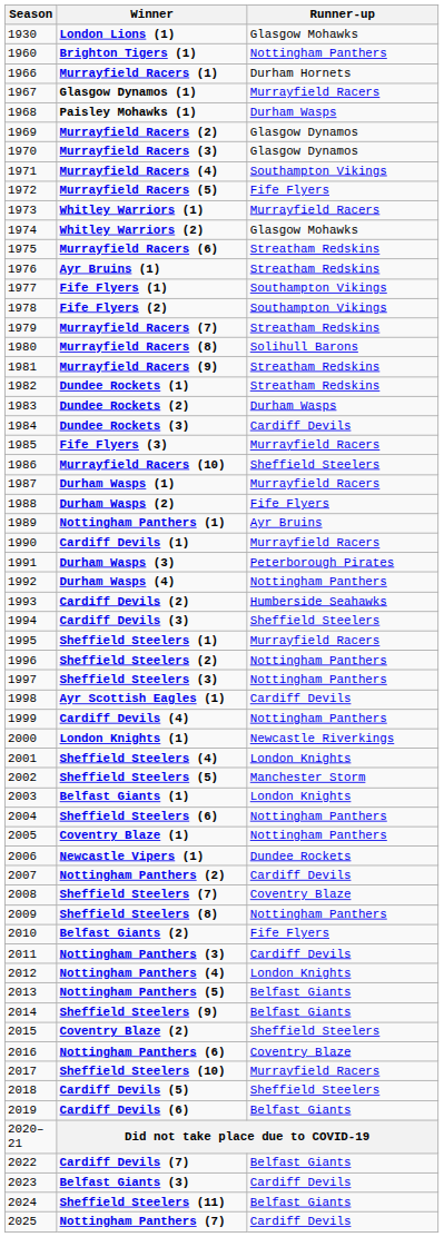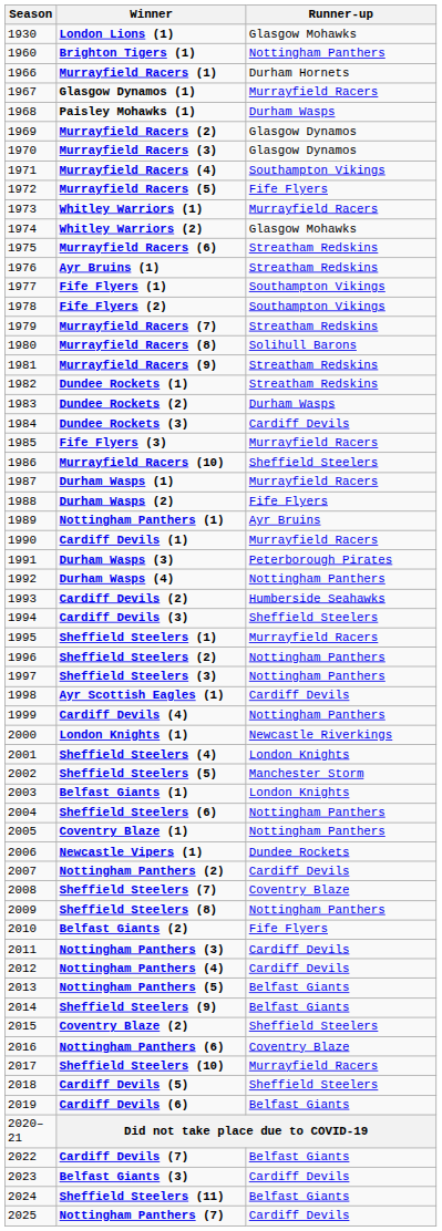 <table class="wikitable sortable">
 <tr>
 <th width=50>Season</th>
 <th width=200>Winner</th>
 <th width=200>Runner-up</th>
 </tr>
 <tr>
 <td>1930</td>
 <td><strong><a href='#'>London Lions</a> (1)</strong></td>
 <td>Glasgow Mohawks</td>
 </tr>
 <tr>
 <td>1960</td>
 <td><strong><a href='#'>Brighton Tigers</a> (1)</strong></td>
 <td><a href='#'>Nottingham Panthers</a></td>
 </tr>
 <tr>
 <td>1966</td>
 <td><strong><a href='#'>Murrayfield Racers</a> (1)</strong></td>
 <td>Durham Hornets</td>
 </tr>
 <tr>
 <td>1967</td>
 <td><strong>Glasgow Dynamos (1)</strong></td>
 <td><a href='#'>Murrayfield Racers</a></td>
 </tr>
 <tr>
 <td>1968</td>
 <td><strong>Paisley Mohawks (1)</strong></td>
 <td><a href='#'>Durham Wasps</a></td>
 </tr>
 <tr>
 <td>1969</td>
 <td><strong><a href='#'>Murrayfield Racers</a> (2)</strong></td>
 <td>Glasgow Dynamos</td>
 </tr>
 <tr>
 <td>1970</td>
 <td><strong><a href='#'>Murrayfield Racers</a> (3)</strong></td>
 <td>Glasgow Dynamos</td>
 </tr>
 <tr>
 <td>1971</td>
 <td><strong><a href='#'>Murrayfield Racers</a> (4)</strong></td>
 <td><a href='#'>Southampton Vikings</a></td>
 </tr>
 <tr>
 <td>1972</td>
 <td><strong><a href='#'>Murrayfield Racers</a> (5)</strong></td>
 <td><a href='#'>Fife Flyers</a></td>
 </tr>
 <tr>
 <td>1973</td>
 <td><strong><a href='#'>Whitley Warriors</a> (1)</strong></td>
 <td><a href='#'>Murrayfield Racers</a></td>
 </tr>
 <tr>
 <td>1974</td>
 <td><strong><a href='#'>Whitley Warriors</a> (2)</strong></td>
 <td>Glasgow Mohawks</td>
 </tr>
 <tr>
 <td>1975</td>
 <td><strong><a href='#'>Murrayfield Racers</a> (6)</strong></td>
 <td><a href='#'>Streatham Redskins</a></td>
 </tr>
 <tr>
 <td>1976</td>
 <td><strong><a href='#'>Ayr Bruins</a> (1)</strong></td>
 <td><a href='#'>Streatham Redskins</a></td>
 </tr>
 <tr>
 <td>1977</td>
 <td><strong><a href='#'>Fife Flyers</a> (1)</strong></td>
 <td><a href='#'>Southampton Vikings</a></td>
 </tr>
 <tr>
 <td>1978</td>
 <td><strong><a href='#'>Fife Flyers</a> (2)</strong></td>
 <td><a href='#'>Southampton Vikings</a></td>
 </tr>
 <tr>
 <td>1979</td>
 <td><strong><a href='#'>Murrayfield Racers</a> (7)</strong></td>
 <td><a href='#'>Streatham Redskins</a></td>
 </tr>
 <tr>
 <td>1980</td>
 <td><strong><a href='#'>Murrayfield Racers</a> (8)</strong></td>
 <td><a href='#'>Solihull Barons</a></td>
 </tr>
 <tr>
 <td>1981</td>
 <td><strong><a href='#'>Murrayfield Racers</a> (9)</strong></td>
 <td><a href='#'>Streatham Redskins</a></td>
 </tr>
 <tr>
 <td>1982</td>
 <td><strong><a href='#'>Dundee Rockets</a> (1)</strong></td>
 <td><a href='#'>Streatham Redskins</a></td>
 </tr>
 <tr>
 <td>1983</td>
 <td><strong><a href='#'>Dundee Rockets</a> (2)</strong></td>
 <td><a href='#'>Durham Wasps</a></td>
 </tr>
 <tr>
 <td>1984</td>
 <td><strong><a href='#'>Dundee Rockets</a> (3)</strong></td>
 <td><a href='#'>Cardiff Devils</a></td>
 </tr>
 <tr>
 <td>1985</td>
 <td><strong><a href='#'>Fife Flyers</a> (3)</strong></td>
 <td><a href='#'>Murrayfield Racers</a></td>
 </tr>
 <tr>
 <td>1986</td>
 <td><strong><a href='#'>Murrayfield Racers</a> (10)</strong></td>
 <td><a href='#'>Sheffield Steelers</a></td>
 </tr>
 <tr>
 <td>1987</td>
 <td><strong><a href='#'>Durham Wasps</a> (1)</strong></td>
 <td><a href='#'>Murrayfield Racers</a></td>
 </tr>
 <tr>
 <td>1988</td>
 <td><strong><a href='#'>Durham Wasps</a> (2)</strong></td>
 <td><a href='#'>Fife Flyers</a></td>
 </tr>
 <tr>
 <td>1989</td>
 <td><strong><a href='#'>Nottingham Panthers</a> (1)</strong></td>
 <td><a href='#'>Ayr Bruins</a></td>
 </tr>
 <tr>
 <td>1990</td>
 <td><strong><a href='#'>Cardiff Devils</a> (1)</strong></td>
 <td><a href='#'>Murrayfield Racers</a></td>
 </tr>
 <tr>
 <td>1991</td>
 <td><strong><a href='#'>Durham Wasps</a> (3)</strong></td>
 <td><a href='#'>Peterborough Pirates</a></td>
 </tr>
 <tr>
 <td>1992</td>
 <td><strong><a href='#'>Durham Wasps</a> (4)</strong></td>
 <td><a href='#'>Nottingham Panthers</a></td>
 </tr>
 <tr>
 <td>1993</td>
 <td><strong><a href='#'>Cardiff Devils</a> (2)</strong></td>
 <td><a href='#'>Humberside Seahawks</a></td>
 </tr>
 <tr>
 <td>1994</td>
 <td><strong><a href='#'>Cardiff Devils</a> (3)</strong></td>
 <td><a href='#'>Sheffield Steelers</a></td>
 </tr>
 <tr>
 <td>1995</td>
 <td><strong><a href='#'>Sheffield Steelers</a> (1)</strong></td>
 <td><a href='#'>Murrayfield Racers</a></td>
 </tr>
 <tr>
 <td>1996</td>
 <td><strong><a href='#'>Sheffield Steelers</a> (2)</strong></td>
 <td><a href='#'>Nottingham Panthers</a></td>
 </tr>
 <tr>
 <td>1997</td>
 <td><strong><a href='#'>Sheffield Steelers</a> (3)</strong></td>
 <td><a href='#'>Nottingham Panthers</a></td>
 </tr>
 <tr>
 <td>1998</td>
 <td><strong><a href='#'>Ayr Scottish Eagles</a> (1)</strong></td>
 <td><a href='#'>Cardiff Devils</a></td>
 </tr>
 <tr>
 <td>1999</td>
 <td><strong><a href='#'>Cardiff Devils</a> (4)</strong></td>
 <td><a href='#'>Nottingham Panthers</a></td>
 </tr>
 <tr>
 <td>2000</td>
 <td><strong><a href='#'>London Knights</a> (1)</strong></td>
 <td><a href='#'>Newcastle Riverkings</a></td>
 </tr>
 <tr>
 <td>2001</td>
 <td><strong><a href='#'>Sheffield Steelers</a> (4)</strong></td>
 <td><a href='#'>London Knights</a></td>
 </tr>
 <tr>
 <td>2002</td>
 <td><strong><a href='#'>Sheffield Steelers</a> (5)</strong></td>
 <td><a href='#'>Manchester Storm</a></td>
 </tr>
 <tr>
 <td>2003</td>
 <td><strong><a href='#'>Belfast Giants</a> (1)</strong></td>
 <td><a href='#'>London Knights</a></td>
 </tr>
 <tr>
 <td>2004</td>
 <td><strong><a href='#'>Sheffield Steelers</a> (6)</strong></td>
 <td><a href='#'>Nottingham Panthers</a></td>
 </tr>
 <tr>
 <td>2005</td>
 <td><strong><a href='#'>Coventry Blaze</a> (1)</strong></td>
 <td><a href='#'>Nottingham Panthers</a></td>
 </tr>
 <tr>
 <td>2006</td>
 <td><strong><a href='#'>Newcastle Vipers</a> (1)</strong></td>
 <td><a href='#'>Dundee Rockets</a></td>
 </tr>
 <tr>
 <td>2007</td>
 <td><strong><a href='#'>Nottingham Panthers</a> (2)</strong></td>
 <td><a href='#'>Cardiff Devils</a></td>
 </tr>
 <tr>
 <td>2008</td>
 <td><strong><a href='#'>Sheffield Steelers</a> (7)</strong></td>
 <td><a href='#'>Coventry Blaze</a></td>
 </tr>
 <tr>
 <td>2009</td>
 <td><strong><a href='#'>Sheffield Steelers</a> (8)</strong></td>
 <td><a href='#'>Nottingham Panthers</a></td>
 </tr>
 <tr>
 <td>2010</td>
 <td><strong><a href='#'>Belfast Giants</a> (2)</strong></td>
 <td><a href='#'>Fife Flyers</a></td>
 </tr>
 <tr>
 <td>2011</td>
 <td><strong><a href='#'>Nottingham Panthers</a> (3)</strong></td>
 <td><a href='#'>Cardiff Devils</a></td>
 </tr>
 <tr>
 <td>2012</td>
 <td><strong><a href='#'>Nottingham Panthers</a> (4)</strong></td>
-<td><a href='#'>London Knights</a></td>
+<td><a href='#'>Cardiff Devils</a></td>
 </tr>
 <tr>
 <td>2013</td>
 <td><strong><a href='#'>Nottingham Panthers</a> (5)</strong></td>
 <td><a href='#'>Belfast Giants</a></td>
 </tr>
 <tr>
 <td>2014</td>
 <td><strong><a href='#'>Sheffield Steelers</a> (9)</strong></td>
 <td><a href='#'>Belfast Giants</a></td>
 </tr>
 <tr>
 <td>2015</td>
 <td><strong><a href='#'>Coventry Blaze</a> (2)</strong></td>
 <td><a href='#'>Sheffield Steelers</a></td>
 </tr>
 <tr>
 <td>2016</td>
 <td><strong><a href='#'>Nottingham Panthers</a> (6)</strong></td>
 <td><a href='#'>Coventry Blaze</a></td>
 </tr>
 <tr>
 <td>2017</td>
 <td><strong><a href='#'>Sheffield Steelers</a> (10)</strong></td>
 <td><a href='#'>Murrayfield Racers</a></td>
 </tr>
 <tr>
 <td>2018</td>
 <td><strong><a href='#'>Cardiff Devils</a> (5)</strong></td>
 <td><a href='#'>Sheffield Steelers</a></td>
 </tr>
 <tr>
 <td>2019</td>
 <td><strong><a href='#'>Cardiff Devils</a> (6)</strong></td>
 <td><a href='#'>Belfast Giants</a></td>
 </tr>
 <tr>
 <td>2020–21</td>
 <th colspan=2>Did not take place due to COVID-19</th>
 </tr>
 <tr>
 <td>2022</td>
 <td><strong><a href='#'>Cardiff Devils</a> (7)</strong></td>
 <td><a href='#'>Belfast Giants</a></td>
 </tr>
 <tr>
 <td>2023</td>
 <td><strong><a href='#'>Belfast Giants</a> (3)</strong></td>
 <td><a href='#'>Cardiff Devils</a></td>
 </tr>
 <tr>
 <td>2024</td>
 <td><strong><a href='#'>Sheffield Steelers</a> (11)</strong></td>
 <td><a href='#'>Belfast Giants</a></td>
 </tr>
 <tr>
 <td>2025</td>
 <td><strong><a href='#'>Nottingham Panthers</a> (7)</strong></td>
 <td><a href='#'>Cardiff Devils</a></td>
 </tr>
 </table>
